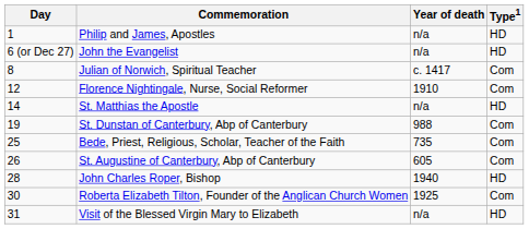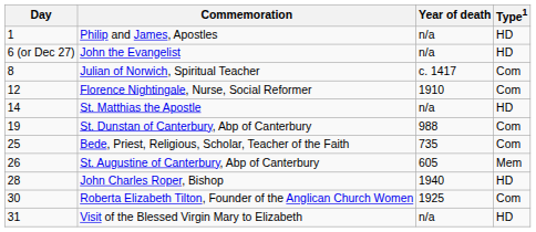 <table class=wikitable>
 <tr>
 <th>Day</th>
 <th>Commemoration</th>
 <th>Year of death</th>
 <th>Type<sup>1</sup></th>
 </tr>
 <tr>
 <td>1</td>
 <td><a href='#'>Philip</a> and <a href='#'>James</a>, Apostles</td>
 <td>n/a</td>
 <td>HD</td>
 </tr>
 <tr>
 <td>6 (or Dec 27)</td>
 <td><a href='#'>John the Evangelist</a></td>
 <td>n/a</td>
 <td>HD</td>
 </tr>
 <tr>
 <td>8</td>
 <td><a href='#'>Julian of Norwich</a>, Spiritual Teacher</td>
 <td>c. 1417</td>
 <td>Com</td>
 </tr>
 <tr>
 <td>12</td>
 <td><a href='#'>Florence Nightingale</a>, Nurse, Social Reformer</td>
 <td>1910</td>
 <td>Com</td>
 </tr>
 <tr>
 <td>14</td>
 <td><a href='#'>St. Matthias the Apostle</a></td>
 <td>n/a</td>
 <td>HD</td>
 </tr>
 <tr>
 <td>19</td>
 <td><a href='#'>St. Dunstan of Canterbury</a>, Abp of Canterbury</td>
 <td>988</td>
 <td>Com</td>
 </tr>
 <tr>
 <td>25</td>
 <td><a href='#'>Bede</a>, Priest, Religious, Scholar, Teacher of the Faith</td>
 <td>735</td>
 <td>Com</td>
 </tr>
 <tr>
 <td>26</td>
 <td><a href='#'>St. Augustine of Canterbury</a>, Abp of Canterbury</td>
 <td>605</td>
-<td>Com</td>
+<td>Mem</td>
 </tr>
 <tr>
 <td>28</td>
 <td><a href='#'>John Charles Roper</a>, Bishop</td>
 <td>1940</td>
 <td>HD</td>
 </tr>
 <tr>
 <td>30</td>
 <td><a href='#'>Roberta Elizabeth Tilton</a>, Founder of the <a href='#'>Anglican Church Women</a></td>
 <td>1925</td>
 <td>Com</td>
 </tr>
 <tr>
 <td>31</td>
 <td><a href='#'>Visit</a> of the Blessed Virgin Mary to Elizabeth</td>
 <td>n/a</td>
 <td>HD</td>
 </tr>
 </table>
